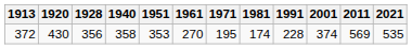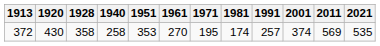 <table class="wikitable">
 <tr class="hintergrundfarbe5">
 <th>1913</th>
 <th>1920</th>
 <th>1928</th>
 <th>1940</th>
 <th>1951</th>
 <th>1961</th>
 <th>1971</th>
 <th>1981</th>
 <th>1991</th>
 <th>2001</th>
 <th>2011</th>
 <th>2021</th>
 </tr>
 <tr>
 <td style="text-align:right">372</td>
 <td style="text-align:right">430</td>
-<td style="text-align:right">356</td>
 <td style="text-align:right">358</td>
+<td style="text-align:right">258</td>
 <td style="text-align:right">353</td>
 <td style="text-align:right">270</td>
 <td style="text-align:right">195</td>
 <td style="text-align:right">174</td>
-<td style="text-align:right">228</td>
+<td style="text-align:right">257</td>
 <td style="text-align:right">374</td>
 <td style="text-align:right">569</td>
 <td style="text-align:right">535</td>
 </tr>
 </table>
